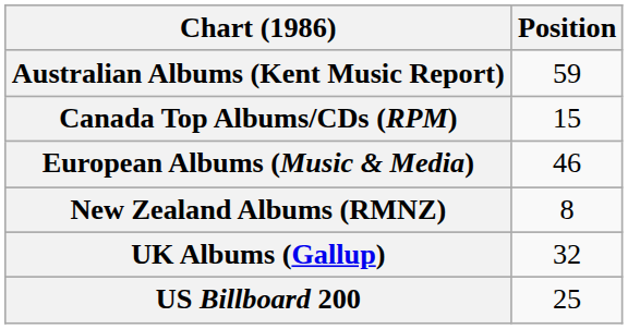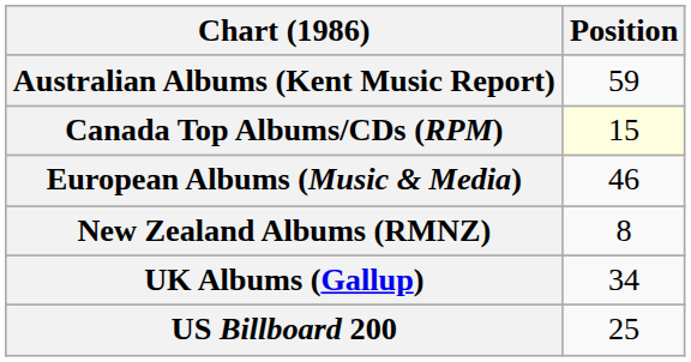 <table class="wikitable sortable plainrowheaders" style="text-align:center">
 <tr>
 <th scope="col">Chart (1986)</th>
 <th scope="col">Position</th>
 </tr>
 <tr>
 <th scope="row">Australian Albums (Kent Music Report)</th>
 <td>59</td>
 </tr>
 <tr>
 <th scope="row">Canada Top Albums/CDs (<em>RPM</em>)</th>
-<td>15</td>
+<td style="background: lightyellow;">15</td>
 </tr>
 <tr>
 <th scope="row">European Albums (<em>Music & Media</em>)</th>
 <td>46</td>
 </tr>
 <tr>
 <th scope="row">New Zealand Albums (RMNZ)</th>
 <td>8</td>
 </tr>
 <tr>
 <th scope="row">UK Albums (<a href='#'>Gallup</a>)</th>
-<td>32</td>
+<td>34</td>
 </tr>
 <tr>
 <th scope="row">US <em>Billboard</em> 200</th>
 <td>25</td>
 </tr>
 </table>
